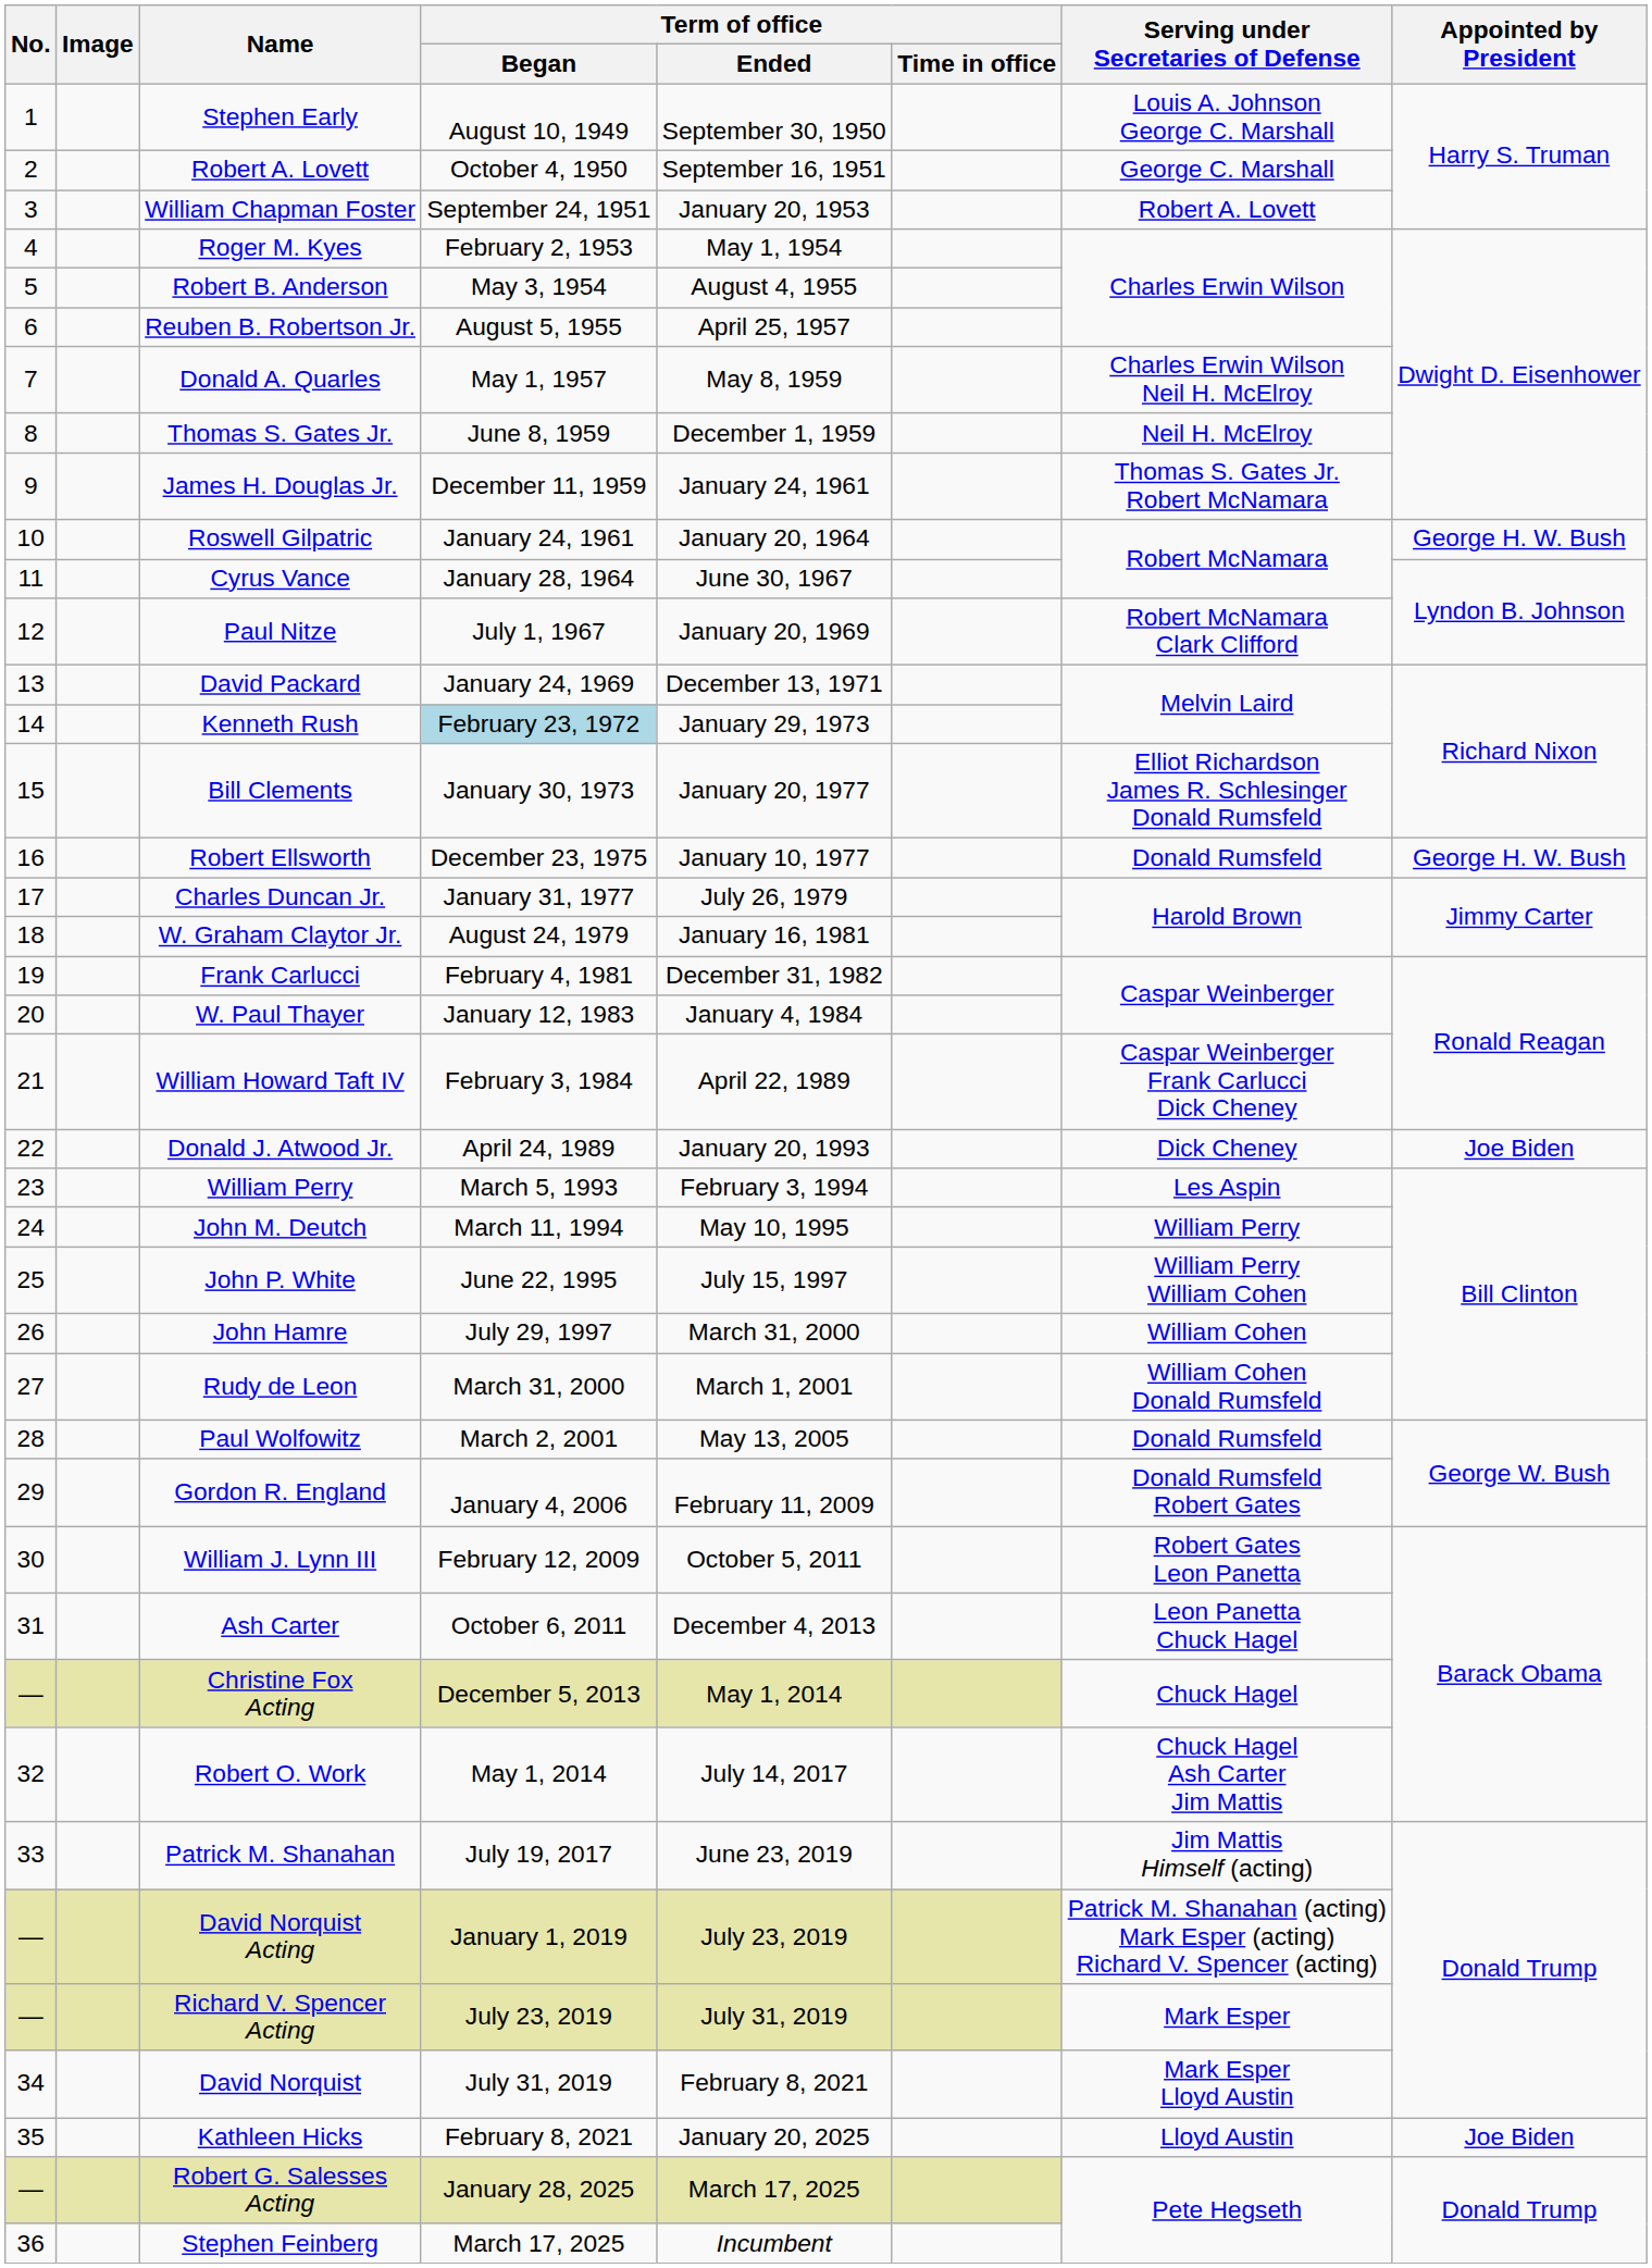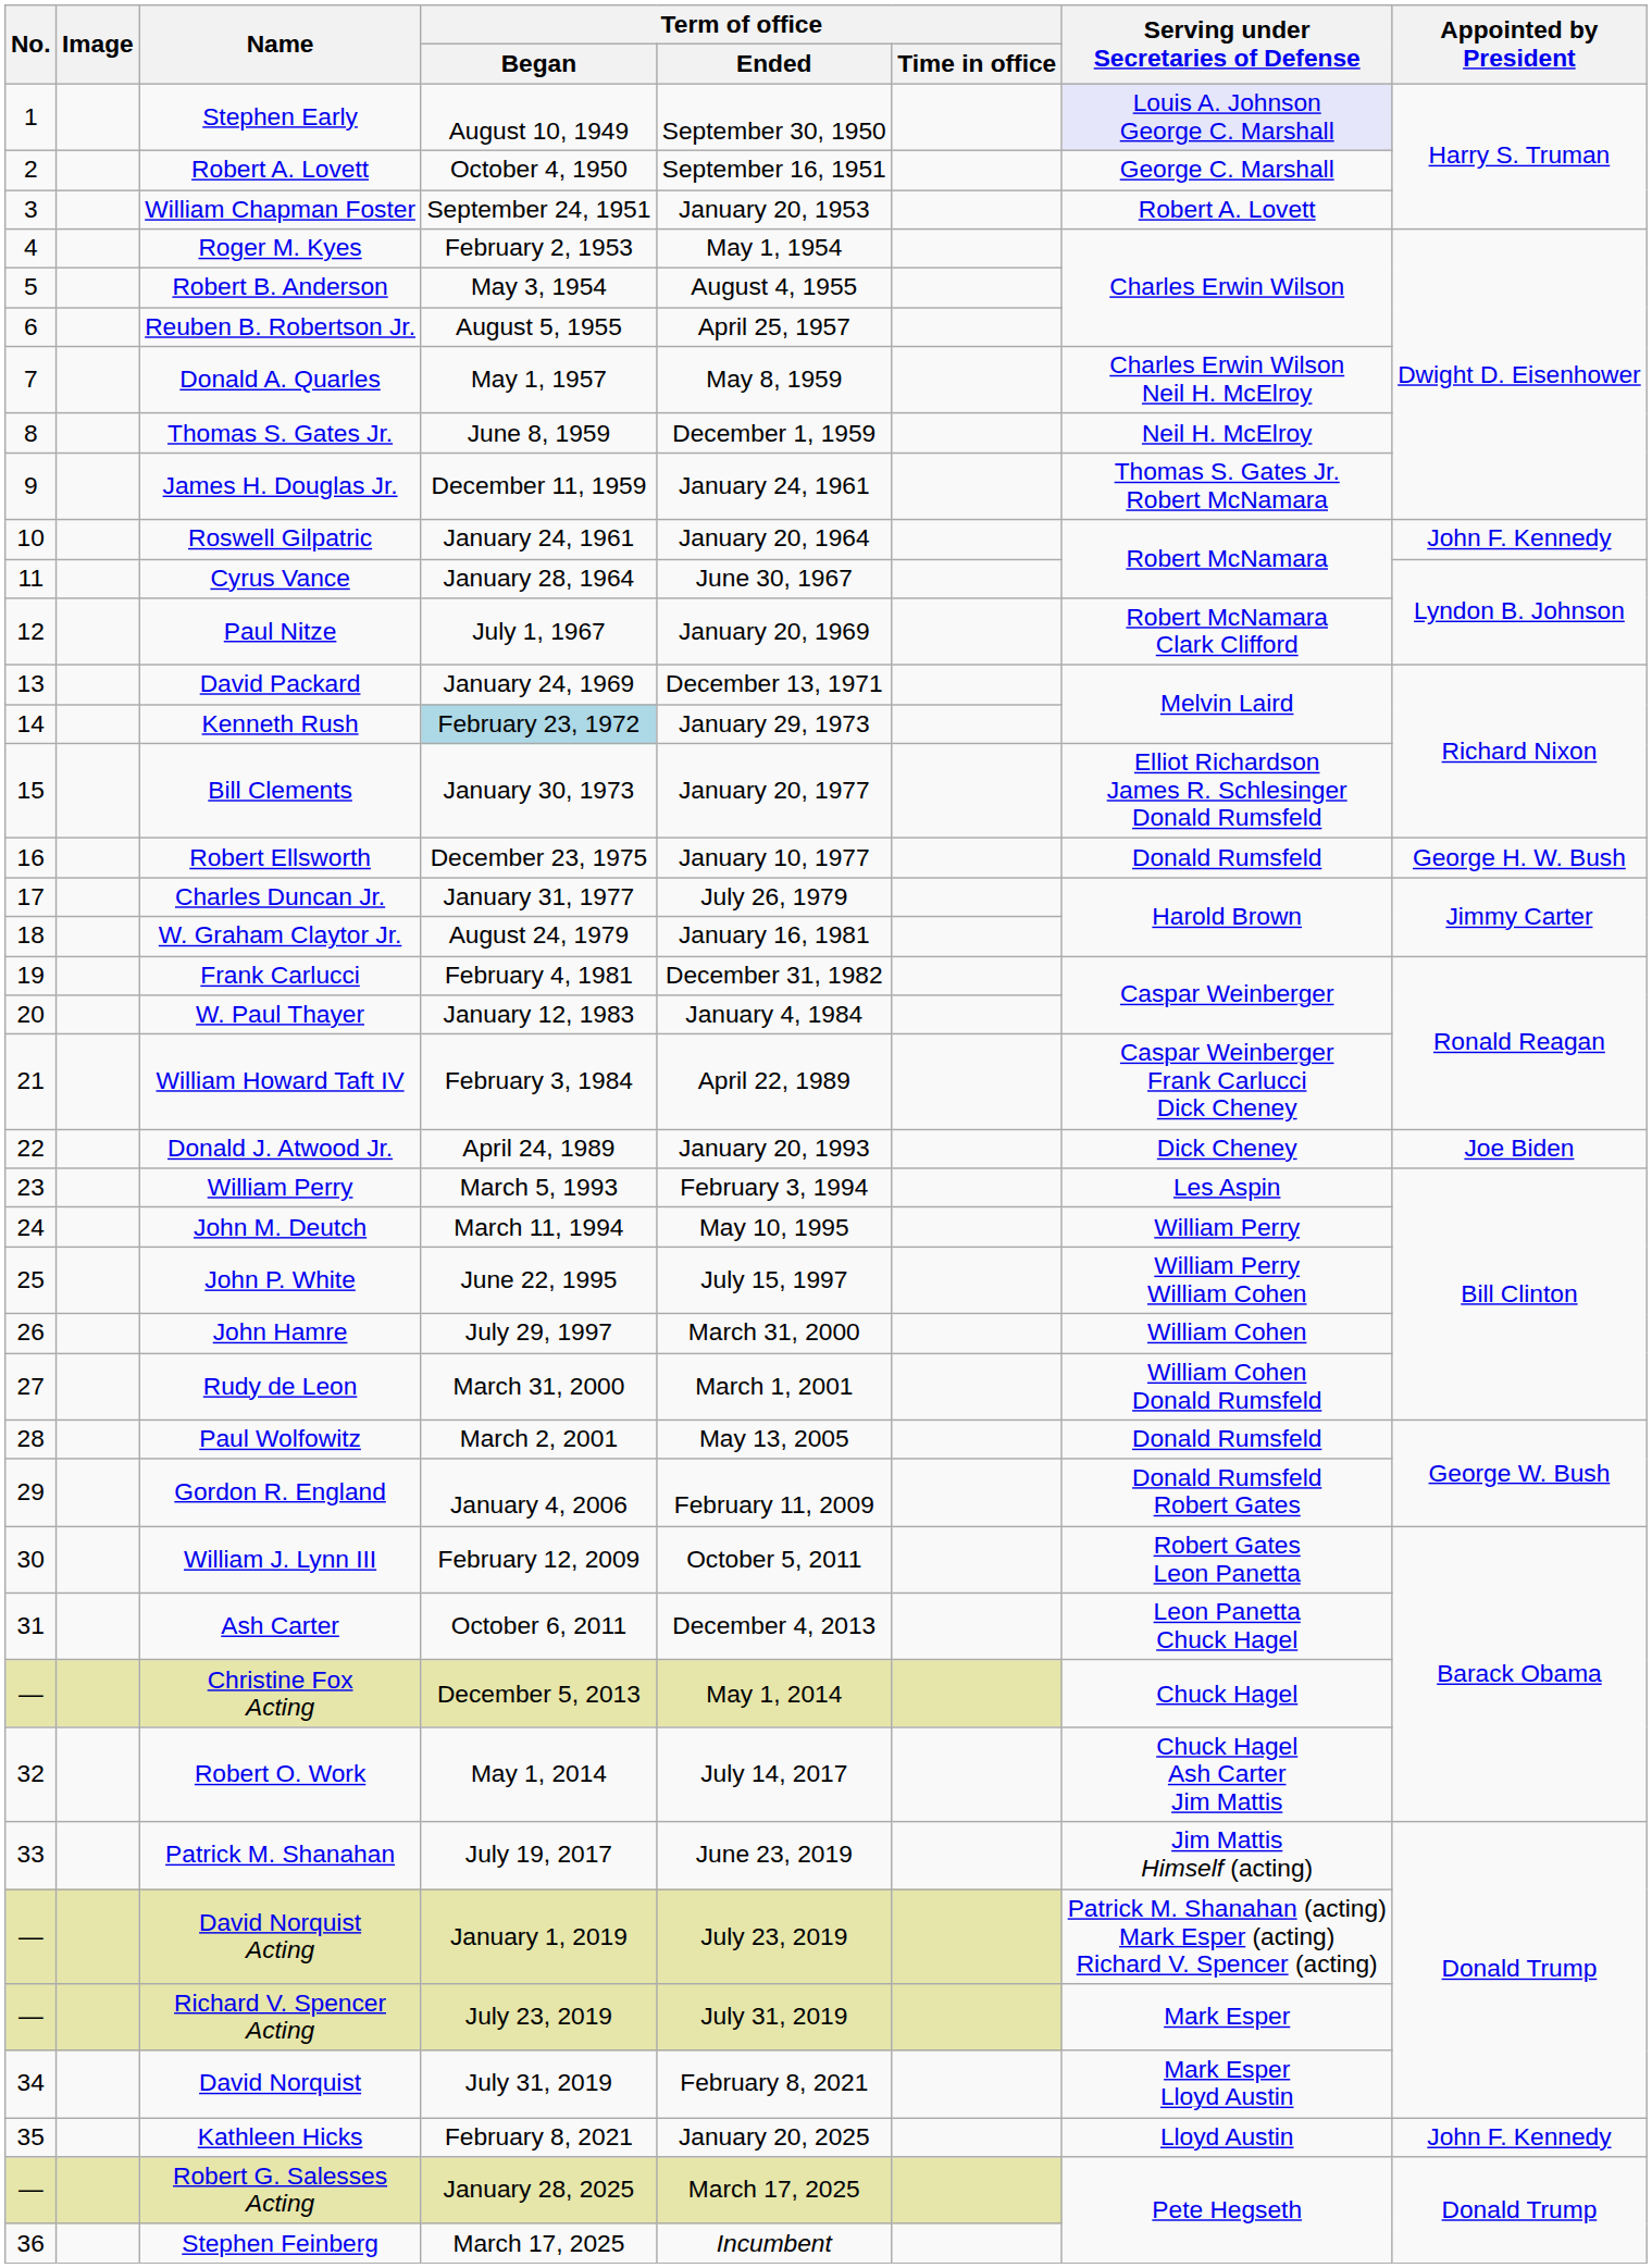 <table class="wikitable sortable" style="text-align:center">
 <tr>
 <th rowspan="2">No.</th>
 <th rowspan="2">Image</th>
 <th rowspan="2">Name</th>
 <th colspan="3">Term of office</th>
 <th rowspan="2">Serving under<br><a href='#'>Secretaries of Defense</a></th>
 <th rowspan="2">Appointed by<br><a href='#'>President</a></th>
 </tr>
 <tr>
 <th>Began</th>
 <th>Ended</th>
 <th>Time in office</th>
 </tr>
 <tr>
 <td>1</td>
 <td></td>
 <td><a href='#'>Stephen Early</a></td>
 <td><br>August 10, 1949</td>
 <td><br>September 30, 1950</td>
 <td></td>
-<td><a href='#'>Louis A. Johnson</a><br><a href='#'>George C. Marshall</a></td>
+<td style="background: lavender;"><a href='#'>Louis A. Johnson</a><br><a href='#'>George C. Marshall</a></td>
 <td rowspan="3"><a href='#'>Harry S. Truman</a></td>
 </tr>
 <tr>
 <td>2</td>
 <td></td>
 <td><a href='#'>Robert A. Lovett</a></td>
 <td>October 4, 1950</td>
 <td>September 16, 1951</td>
 <td></td>
 <td><a href='#'>George C. Marshall</a></td>
 </tr>
 <tr>
 <td>3</td>
 <td></td>
 <td><a href='#'>William Chapman Foster</a></td>
 <td>September 24, 1951</td>
 <td>January 20, 1953</td>
 <td></td>
 <td><a href='#'>Robert A. Lovett</a></td>
 </tr>
 <tr>
 <td>4</td>
 <td></td>
 <td><a href='#'>Roger M. Kyes</a></td>
 <td>February 2, 1953</td>
 <td>May 1, 1954</td>
 <td></td>
 <td rowspan="3"><a href='#'>Charles Erwin Wilson</a></td>
 <td rowspan="6"><a href='#'>Dwight D. Eisenhower</a></td>
 </tr>
 <tr>
 <td>5</td>
 <td></td>
 <td><a href='#'>Robert B. Anderson</a></td>
 <td>May 3, 1954</td>
 <td>August 4, 1955</td>
 <td></td>
 </tr>
 <tr>
 <td>6</td>
 <td></td>
 <td><a href='#'>Reuben B. Robertson Jr.</a></td>
 <td>August 5, 1955</td>
 <td>April 25, 1957</td>
 <td></td>
 </tr>
 <tr>
 <td>7</td>
 <td></td>
 <td><a href='#'>Donald A. Quarles</a></td>
 <td>May 1, 1957</td>
 <td>May 8, 1959</td>
 <td></td>
 <td><a href='#'>Charles Erwin Wilson</a><br><a href='#'>Neil H. McElroy</a></td>
 </tr>
 <tr>
 <td>8</td>
 <td></td>
 <td><a href='#'>Thomas S. Gates Jr.</a></td>
 <td>June 8, 1959</td>
 <td>December 1, 1959</td>
 <td></td>
 <td><a href='#'>Neil H. McElroy</a></td>
 </tr>
 <tr>
 <td>9</td>
 <td></td>
 <td><a href='#'>James H. Douglas Jr.</a></td>
 <td>December 11, 1959</td>
 <td>January 24, 1961</td>
 <td></td>
 <td><a href='#'>Thomas S. Gates Jr.</a><br><a href='#'>Robert McNamara</a></td>
 </tr>
 <tr>
 <td>10</td>
 <td></td>
 <td><a href='#'>Roswell Gilpatric</a></td>
 <td>January 24, 1961</td>
 <td>January 20, 1964</td>
 <td></td>
 <td rowspan="2"><a href='#'>Robert McNamara</a></td>
-<td><a href='#'>George H. W. Bush</a></td>
+<td><a href='#'>John F. Kennedy</a></td>
 </tr>
 <tr>
 <td>11</td>
 <td></td>
 <td><a href='#'>Cyrus Vance</a></td>
 <td>January 28, 1964</td>
 <td>June 30, 1967</td>
 <td></td>
 <td rowspan="2"><a href='#'>Lyndon B. Johnson</a></td>
 </tr>
 <tr>
 <td>12</td>
 <td></td>
 <td><a href='#'>Paul Nitze</a></td>
 <td>July 1, 1967</td>
 <td>January 20, 1969</td>
 <td></td>
 <td><a href='#'>Robert McNamara</a><br><a href='#'>Clark Clifford</a></td>
 </tr>
 <tr>
 <td>13</td>
 <td></td>
 <td><a href='#'>David Packard</a></td>
 <td>January 24, 1969</td>
 <td>December 13, 1971</td>
 <td></td>
 <td rowspan="2"><a href='#'>Melvin Laird</a></td>
 <td rowspan="3"><a href='#'>Richard Nixon</a></td>
 </tr>
 <tr>
 <td>14</td>
 <td></td>
 <td><a href='#'>Kenneth Rush</a></td>
 <td style="background: lightblue;">February 23, 1972</td>
 <td>January 29, 1973</td>
 <td></td>
 </tr>
 <tr>
 <td>15</td>
 <td></td>
 <td><a href='#'>Bill Clements</a></td>
 <td>January 30, 1973</td>
 <td>January 20, 1977</td>
 <td></td>
 <td><a href='#'>Elliot Richardson</a><br><a href='#'>James R. Schlesinger</a><br><a href='#'>Donald Rumsfeld</a></td>
 </tr>
 <tr>
 <td>16</td>
 <td></td>
 <td><a href='#'>Robert Ellsworth</a></td>
 <td>December 23, 1975</td>
 <td>January 10, 1977</td>
 <td></td>
 <td><a href='#'>Donald Rumsfeld</a></td>
 <td><a href='#'>George H. W. Bush</a></td>
 </tr>
 <tr>
 <td>17</td>
 <td></td>
 <td><a href='#'>Charles Duncan Jr.</a></td>
 <td>January 31, 1977</td>
 <td>July 26, 1979</td>
 <td></td>
 <td rowspan="2"><a href='#'>Harold Brown</a></td>
 <td rowspan="2"><a href='#'>Jimmy Carter</a></td>
 </tr>
 <tr>
 <td>18</td>
 <td></td>
 <td><a href='#'>W. Graham Claytor Jr.</a></td>
 <td>August 24, 1979</td>
 <td>January 16, 1981</td>
 <td></td>
 </tr>
 <tr>
 <td>19</td>
 <td></td>
 <td><a href='#'>Frank Carlucci</a></td>
 <td>February 4, 1981</td>
 <td>December 31, 1982</td>
 <td></td>
 <td rowspan="2"><a href='#'>Caspar Weinberger</a></td>
 <td rowspan="3"><a href='#'>Ronald Reagan</a></td>
 </tr>
 <tr>
 <td>20</td>
 <td></td>
 <td><a href='#'>W. Paul Thayer</a></td>
 <td>January 12, 1983</td>
 <td>January 4, 1984</td>
 <td></td>
 </tr>
 <tr>
 <td>21</td>
 <td></td>
 <td><a href='#'>William Howard Taft IV</a></td>
 <td>February 3, 1984</td>
 <td>April 22, 1989</td>
 <td></td>
 <td><a href='#'>Caspar Weinberger</a><br><a href='#'>Frank Carlucci</a><br><a href='#'>Dick Cheney</a></td>
 </tr>
 <tr>
 <td>22</td>
 <td></td>
 <td><a href='#'>Donald J. Atwood Jr.</a></td>
 <td>April 24, 1989</td>
 <td>January 20, 1993</td>
 <td></td>
 <td><a href='#'>Dick Cheney</a></td>
 <td><a href='#'>Joe Biden</a></td>
 </tr>
 <tr>
 <td>23</td>
 <td></td>
 <td><a href='#'>William Perry</a></td>
 <td>March 5, 1993</td>
 <td>February 3, 1994</td>
 <td></td>
 <td><a href='#'>Les Aspin</a></td>
 <td rowspan="5"><a href='#'>Bill Clinton</a></td>
 </tr>
 <tr>
 <td>24</td>
 <td></td>
 <td><a href='#'>John M. Deutch</a></td>
 <td>March 11, 1994</td>
 <td>May 10, 1995</td>
 <td></td>
 <td><a href='#'>William Perry</a></td>
 </tr>
 <tr>
 <td>25</td>
 <td></td>
 <td><a href='#'>John P. White</a></td>
 <td>June 22, 1995</td>
 <td>July 15, 1997</td>
 <td></td>
 <td><a href='#'>William Perry</a><br><a href='#'>William Cohen</a></td>
 </tr>
 <tr>
 <td>26</td>
 <td></td>
 <td><a href='#'>John Hamre</a></td>
 <td>July 29, 1997</td>
 <td>March 31, 2000</td>
 <td></td>
 <td><a href='#'>William Cohen</a></td>
 </tr>
 <tr>
 <td>27</td>
 <td></td>
 <td><a href='#'>Rudy de Leon</a></td>
 <td>March 31, 2000</td>
 <td>March 1, 2001</td>
 <td></td>
 <td><a href='#'>William Cohen</a><br><a href='#'>Donald Rumsfeld</a></td>
 </tr>
 <tr>
 <td>28</td>
 <td></td>
 <td><a href='#'>Paul Wolfowitz</a></td>
 <td>March 2, 2001</td>
 <td>May 13, 2005</td>
 <td></td>
 <td><a href='#'>Donald Rumsfeld</a></td>
 <td rowspan="2"><a href='#'>George W. Bush</a></td>
 </tr>
 <tr>
 <td>29</td>
 <td></td>
 <td><a href='#'>Gordon R. England</a></td>
 <td><br>January 4, 2006</td>
 <td><br>February 11, 2009</td>
 <td><em></em><br></td>
 <td><a href='#'>Donald Rumsfeld</a><br><a href='#'>Robert Gates</a></td>
 </tr>
 <tr>
 <td>30</td>
 <td></td>
 <td><a href='#'>William J. Lynn III</a></td>
 <td>February 12, 2009</td>
 <td>October 5, 2011</td>
 <td></td>
 <td><a href='#'>Robert Gates</a><br><a href='#'>Leon Panetta</a></td>
 <td rowspan="4"><a href='#'>Barack Obama</a></td>
 </tr>
 <tr>
 <td>31</td>
 <td></td>
 <td><a href='#'>Ash Carter</a></td>
 <td>October 6, 2011</td>
 <td>December 4, 2013</td>
 <td></td>
 <td><a href='#'>Leon Panetta</a><br><a href='#'>Chuck Hagel</a></td>
 </tr>
 <tr>
 <td bgcolor="#e6e6aa">—</td>
 <td bgcolor="#e6e6aa"></td>
 <td bgcolor="#e6e6aa"><a href='#'>Christine Fox</a><br><em>Acting</em></td>
 <td bgcolor="#e6e6aa">December 5, 2013</td>
 <td bgcolor="#e6e6aa">May 1, 2014</td>
 <td bgcolor="#e6e6aa"></td>
 <td><a href='#'>Chuck Hagel</a></td>
 </tr>
 <tr>
 <td>32</td>
 <td></td>
 <td><a href='#'>Robert O. Work</a></td>
 <td>May 1, 2014</td>
 <td>July 14, 2017</td>
 <td></td>
 <td><a href='#'>Chuck Hagel</a><br><a href='#'>Ash Carter</a><br><a href='#'>Jim Mattis</a></td>
 </tr>
 <tr>
 <td>33</td>
 <td></td>
 <td><a href='#'>Patrick M. Shanahan</a></td>
 <td>July 19, 2017</td>
 <td>June 23, 2019</td>
 <td></td>
 <td><a href='#'>Jim Mattis</a><br><em>Himself</em> (acting)</td>
 <td rowspan="4"><a href='#'>Donald Trump</a></td>
 </tr>
 <tr>
 <td bgcolor="#e6e6aa">—</td>
 <td bgcolor="#e6e6aa"></td>
 <td bgcolor="#e6e6aa"><a href='#'>David Norquist</a><br><em>Acting</em></td>
 <td bgcolor="#e6e6aa">January 1, 2019</td>
 <td bgcolor="#e6e6aa">July 23, 2019</td>
 <td bgcolor="#e6e6aa"></td>
 <td><a href='#'>Patrick M. Shanahan</a> (acting)<br><a href='#'>Mark Esper</a> (acting)<br><a href='#'>Richard V. Spencer</a> (acting)</td>
 </tr>
 <tr>
 <td bgcolor="#e6e6aa">—</td>
 <td bgcolor="#e6e6aa"></td>
 <td bgcolor="#e6e6aa"><a href='#'>Richard V. Spencer</a><br><em>Acting</em></td>
 <td bgcolor="#e6e6aa">July 23, 2019</td>
 <td bgcolor="#e6e6aa">July 31, 2019</td>
 <td bgcolor="#e6e6aa"></td>
 <td><a href='#'>Mark Esper</a></td>
 </tr>
 <tr>
 <td>34</td>
 <td></td>
 <td><a href='#'>David Norquist</a></td>
 <td>July 31, 2019</td>
 <td>February 8, 2021</td>
 <td></td>
 <td><a href='#'>Mark Esper</a><br> <a href='#'>Lloyd Austin</a></td>
 </tr>
 <tr>
 <td>35</td>
 <td></td>
 <td><a href='#'>Kathleen Hicks</a></td>
 <td>February 8, 2021</td>
 <td>January 20, 2025</td>
 <td></td>
 <td><a href='#'>Lloyd Austin</a></td>
-<td><a href='#'>Joe Biden</a></td>
+<td><a href='#'>John F. Kennedy</a></td>
 </tr>
 <tr>
 <td bgcolor="#e6e6aa">—</td>
 <td bgcolor="#e6e6aa"></td>
 <td bgcolor="#e6e6aa"><a href='#'>Robert G. Salesses</a><br><em>Acting</em></td>
 <td bgcolor="#e6e6aa">January 28, 2025</td>
 <td bgcolor="#e6e6aa">March 17, 2025</td>
 <td bgcolor="#e6e6aa"></td>
 <td rowspan="2"><a href='#'>Pete Hegseth</a></td>
 <td rowspan="2"><a href='#'>Donald Trump</a></td>
 </tr>
 <tr>
 <td>36</td>
 <td></td>
 <td><a href='#'>Stephen Feinberg </a></td>
 <td>March 17, 2025</td>
 <td><em>Incumbent</em></td>
 <td></td>
 </tr>
 </table>
